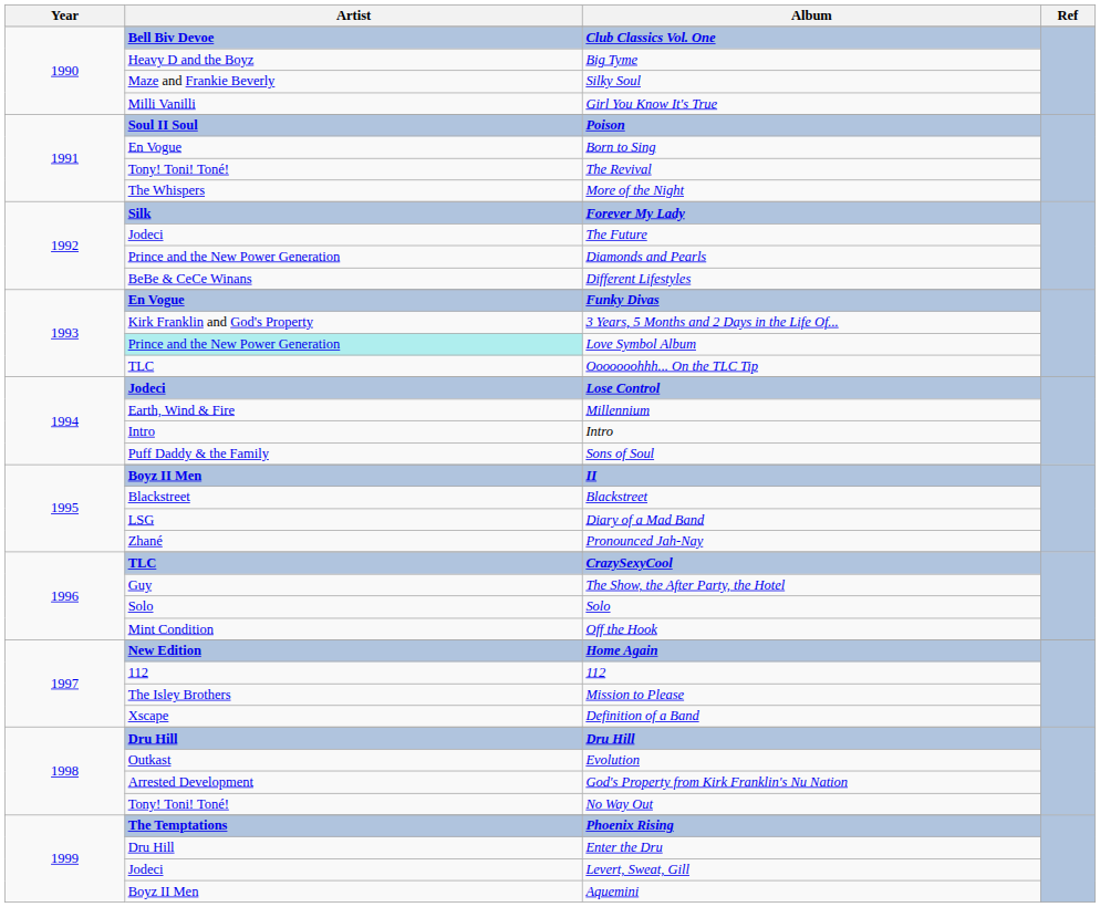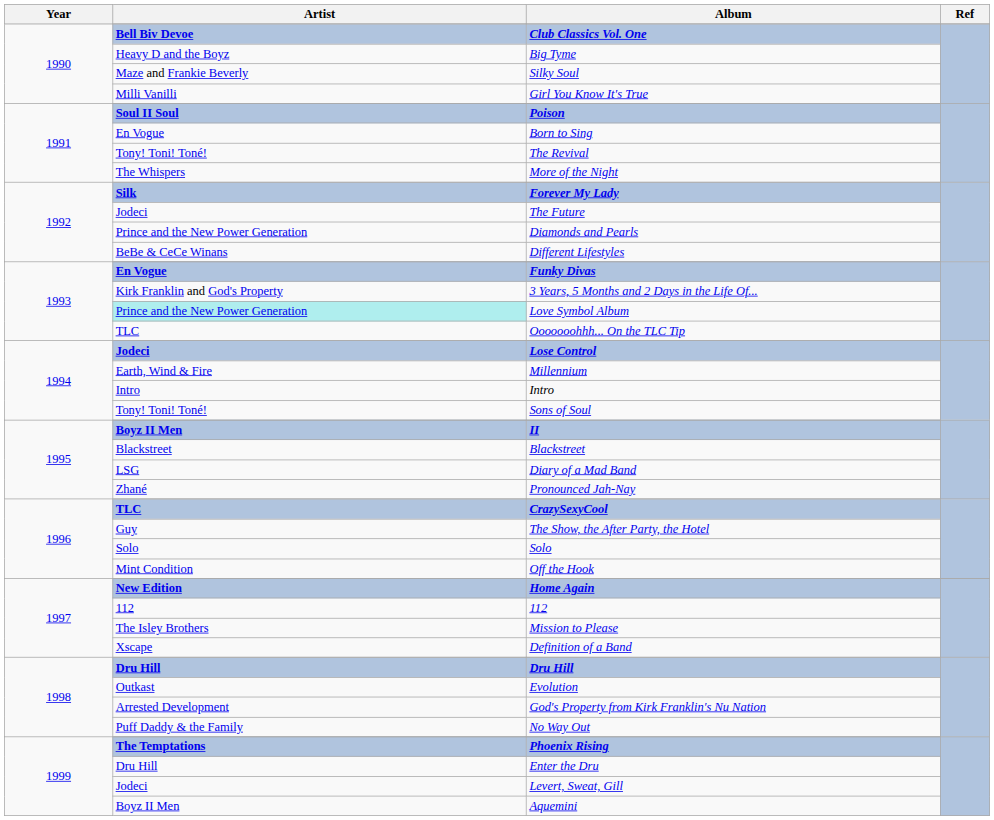 <table class="wikitable" style="width:100%;">
 <tr style="background:#bebebe;">
 <th style="width:11%;">Year</th>
 <th style="width:42%;">Artist</th>
 <th style="width:42%;">Album</th>
 <th style="width:5%;">Ref</th>
 </tr>
 <tr>
 <td rowspan="5" align="center"><a href='#'>1990</a></td>
 </tr>
 <tr style="background:#B0C4DE">
 <td><strong><a href='#'>Bell Biv Devoe</a></strong></td>
 <td><strong><em><a href='#'>Club Classics Vol. One</a></em></strong></td>
 <td rowspan="5" align="center"></td>
 </tr>
 <tr>
 <td><a href='#'>Heavy D and the Boyz</a></td>
 <td><em><a href='#'>Big Tyme</a></em></td>
 </tr>
 <tr>
 <td><a href='#'>Maze</a> and <a href='#'>Frankie Beverly</a></td>
 <td><em><a href='#'>Silky Soul</a></em></td>
 </tr>
 <tr>
 <td><a href='#'>Milli Vanilli</a></td>
 <td><em><a href='#'>Girl You Know It's True</a></em></td>
 </tr>
 <tr>
 <td rowspan="5" align="center"><a href='#'>1991</a></td>
 </tr>
 <tr style="background:#B0C4DE">
 <td><strong><a href='#'>Soul II Soul</a></strong></td>
 <td><strong><em><a href='#'>Poison</a></em></strong></td>
 <td rowspan="5" align="center"></td>
 </tr>
 <tr>
 <td><a href='#'>En Vogue</a></td>
 <td><em><a href='#'>Born to Sing</a></em></td>
 </tr>
 <tr>
 <td><a href='#'>Tony! Toni! Toné!</a></td>
 <td><em><a href='#'>The Revival</a></em></td>
 </tr>
 <tr>
 <td><a href='#'>The Whispers</a></td>
 <td><em><a href='#'>More of the Night</a></em></td>
 </tr>
 <tr>
 <td rowspan="5" align="center"><a href='#'>1992</a></td>
 </tr>
 <tr style="background:#B0C4DE">
 <td><strong><a href='#'>Silk</a></strong></td>
 <td><strong><em><a href='#'>Forever My Lady</a></em></strong></td>
 <td rowspan="5" align="center"></td>
 </tr>
 <tr>
 <td><a href='#'>Jodeci</a></td>
 <td><em><a href='#'>The Future</a></em></td>
 </tr>
 <tr>
 <td><a href='#'>Prince and the New Power Generation</a></td>
 <td><em><a href='#'>Diamonds and Pearls</a></em></td>
 </tr>
 <tr>
 <td><a href='#'>BeBe & CeCe Winans</a></td>
 <td><em><a href='#'>Different Lifestyles</a></em></td>
 </tr>
 <tr>
 <td rowspan="5" align="center"><a href='#'>1993</a></td>
 </tr>
 <tr style="background:#B0C4DE">
 <td><strong><a href='#'>En Vogue</a></strong></td>
 <td><strong><em><a href='#'>Funky Divas</a></em></strong></td>
 <td rowspan="5" align="center"></td>
 </tr>
 <tr>
 <td><a href='#'>Kirk Franklin</a> and <a href='#'>God's Property</a></td>
 <td><em><a href='#'>3 Years, 5 Months and 2 Days in the Life Of...</a></em></td>
 </tr>
 <tr>
 <td style="background: paleturquoise;"><a href='#'>Prince and the New Power Generation</a></td>
 <td><em><a href='#'>Love Symbol Album</a></em></td>
 </tr>
 <tr>
 <td><a href='#'>TLC</a></td>
 <td><em><a href='#'>Ooooooohhh... On the TLC Tip</a></em></td>
 </tr>
 <tr>
 <td rowspan="5" align="center"><a href='#'>1994</a></td>
 </tr>
 <tr style="background:#B0C4DE">
 <td><strong><a href='#'>Jodeci</a></strong></td>
 <td><strong><em><a href='#'>Lose Control</a></em></strong></td>
 <td rowspan="5" align="center"></td>
 </tr>
 <tr>
 <td><a href='#'>Earth, Wind & Fire</a></td>
 <td><em><a href='#'>Millennium</a></em></td>
 </tr>
 <tr>
 <td><a href='#'>Intro</a></td>
 <td><em>Intro</em></td>
 </tr>
 <tr>
-<td><a href='#'>Puff Daddy & the Family</a></td>
+<td><a href='#'>Tony! Toni! Toné!</a></td>
 <td><em><a href='#'>Sons of Soul</a></em></td>
 </tr>
 <tr>
 <td rowspan="5" align="center"><a href='#'>1995</a></td>
 </tr>
 <tr style="background:#B0C4DE">
 <td><strong><a href='#'>Boyz II Men</a></strong></td>
 <td><strong><em><a href='#'>II</a></em></strong></td>
 <td rowspan="5" align="center"></td>
 </tr>
 <tr>
 <td><a href='#'>Blackstreet</a></td>
 <td><em><a href='#'>Blackstreet</a></em></td>
 </tr>
 <tr>
 <td><a href='#'>LSG</a></td>
 <td><em><a href='#'>Diary of a Mad Band</a></em></td>
 </tr>
 <tr>
 <td><a href='#'>Zhané</a></td>
 <td><em><a href='#'>Pronounced Jah-Nay</a></em></td>
 </tr>
 <tr>
 <td rowspan="5" align="center"><a href='#'>1996</a></td>
 </tr>
 <tr style="background:#B0C4DE">
 <td><strong><a href='#'>TLC</a></strong></td>
 <td><strong><em><a href='#'>CrazySexyCool</a></em></strong></td>
 <td rowspan="4" align="center"></td>
 </tr>
 <tr>
 <td><a href='#'>Guy</a></td>
 <td><em><a href='#'>The Show, the After Party, the Hotel</a></em></td>
 </tr>
 <tr>
 <td><a href='#'>Solo</a></td>
 <td><em><a href='#'>Solo</a></em></td>
 </tr>
 <tr>
 <td><a href='#'>Mint Condition</a></td>
 <td><em><a href='#'>Off the Hook</a></em></td>
 </tr>
 <tr>
 <td rowspan="5" align="center"><a href='#'>1997</a></td>
 </tr>
 <tr style="background:#B0C4DE">
 <td><strong><a href='#'>New Edition</a></strong></td>
 <td><strong><em><a href='#'>Home Again</a></em></strong></td>
 <td rowspan="5" align="center"></td>
 </tr>
 <tr>
 <td><a href='#'>112</a></td>
 <td><em><a href='#'>112</a></em></td>
 </tr>
 <tr>
 <td><a href='#'>The Isley Brothers</a></td>
 <td><em><a href='#'>Mission to Please</a></em></td>
 </tr>
 <tr>
 <td><a href='#'>Xscape</a></td>
 <td><em><a href='#'>Definition of a Band</a></em></td>
 </tr>
 <tr>
 <td rowspan="5" align="center"><a href='#'>1998</a></td>
 </tr>
 <tr style="background:#B0C4DE">
 <td><strong><a href='#'>Dru Hill</a></strong></td>
 <td><strong><em><a href='#'>Dru Hill</a></em></strong></td>
 <td rowspan="5" align="center"></td>
 </tr>
 <tr>
 <td><a href='#'>Outkast</a></td>
 <td><em><a href='#'>Evolution</a></em></td>
 </tr>
 <tr>
 <td><a href='#'>Arrested Development</a></td>
 <td><em><a href='#'>God's Property from Kirk Franklin's Nu Nation</a></em></td>
 </tr>
 <tr>
-<td><a href='#'>Tony! Toni! Toné!</a></td>
+<td><a href='#'>Puff Daddy & the Family</a></td>
 <td><em><a href='#'>No Way Out</a></em></td>
 </tr>
 <tr>
 <td rowspan="5" align="center"><a href='#'>1999</a></td>
 </tr>
 <tr style="background:#B0C4DE">
 <td><strong><a href='#'>The Temptations</a></strong></td>
 <td><strong><em><a href='#'>Phoenix Rising</a></em></strong></td>
 <td rowspan="5" align="center"></td>
 </tr>
 <tr>
 <td><a href='#'>Dru Hill</a></td>
 <td><em><a href='#'>Enter the Dru</a></em></td>
 </tr>
 <tr>
 <td><a href='#'>Jodeci</a></td>
 <td><em><a href='#'>Levert, Sweat, Gill</a></em></td>
 </tr>
 <tr>
 <td><a href='#'>Boyz II Men</a></td>
 <td><em><a href='#'>Aquemini</a></em></td>
 </tr>
 </table>
